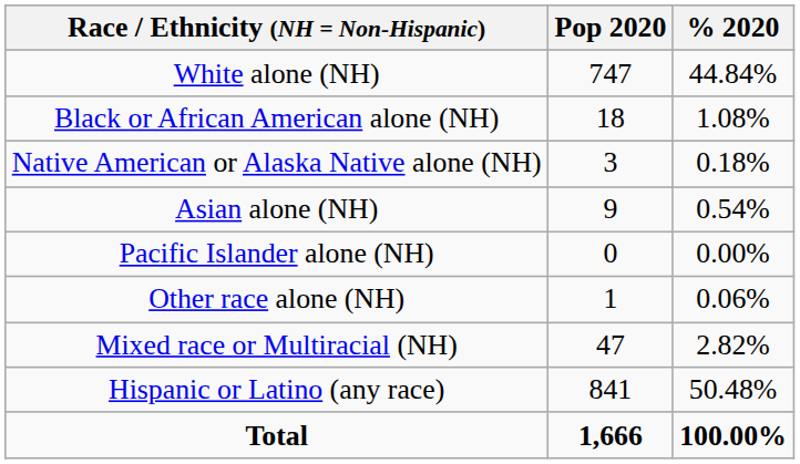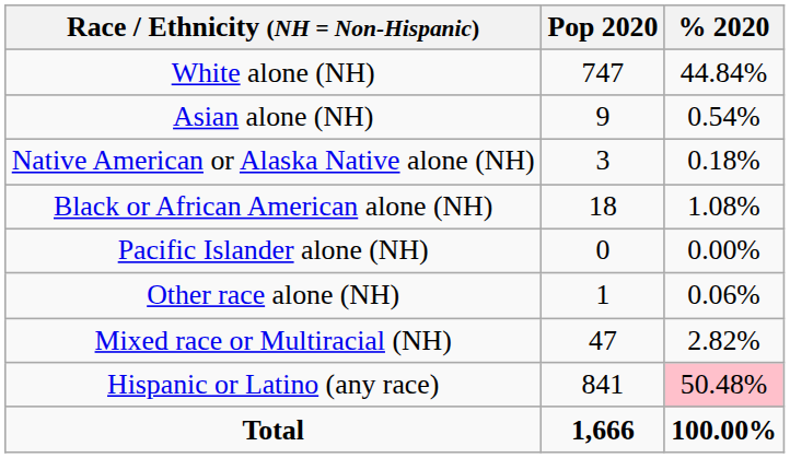 <table class="wikitable" style="text-align:center;">
 <tr>
 <th>Race / Ethnicity <small>(<em>NH = Non-Hispanic</em>)</small></th>
 <th>Pop 2020</th>
 <th>% 2020</th>
 </tr>
 <tr>
 <td><a href='#'>White</a> alone (NH)</td>
 <td>747</td>
 <td>44.84%</td>
 </tr>
 <tr>
-<td><a href='#'>Black or African American</a> alone (NH)</td>
-<td>18</td>
-<td>1.08%</td>
+<td><a href='#'>Asian</a> alone (NH)</td>
+<td>9</td>
+<td>0.54%</td>
 </tr>
 <tr>
 <td><a href='#'>Native American</a> or <a href='#'>Alaska Native</a> alone (NH)</td>
 <td>3</td>
 <td>0.18%</td>
 </tr>
 <tr>
-<td><a href='#'>Asian</a> alone (NH)</td>
-<td>9</td>
-<td>0.54%</td>
+<td><a href='#'>Black or African American</a> alone (NH)</td>
+<td>18</td>
+<td>1.08%</td>
 </tr>
 <tr>
 <td><a href='#'>Pacific Islander</a> alone (NH)</td>
 <td>0</td>
 <td>0.00%</td>
 </tr>
 <tr>
 <td><a href='#'>Other race</a> alone (NH)</td>
 <td>1</td>
 <td>0.06%</td>
 </tr>
 <tr>
 <td><a href='#'>Mixed race or Multiracial</a> (NH)</td>
 <td>47</td>
 <td>2.82%</td>
 </tr>
 <tr>
 <td><a href='#'>Hispanic or Latino</a> (any race)</td>
 <td>841</td>
-<td>50.48%</td>
+<td style="background: pink;">50.48%</td>
 </tr>
 <tr>
 <td><strong>Total</strong></td>
 <td><strong>1,666</strong></td>
 <td><strong>100.00%</strong></td>
 </tr>
 </table>
